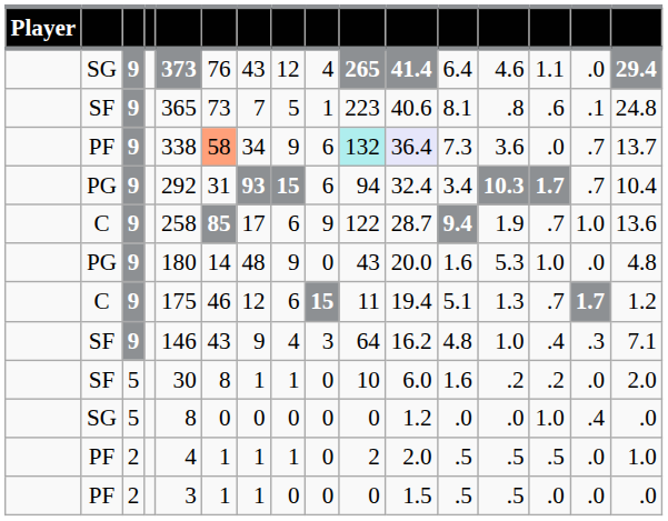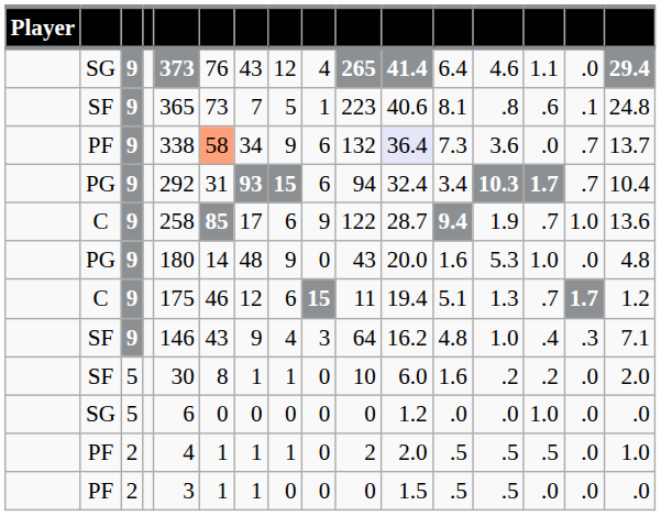 <table class="wikitable sortable" style="font-size: 95%; text-align:right;">
 <tr>
 <th style="background:#010101; color:#FFFFFF; border-top:#8D9093 3px solid; border-bottom:#8D9093 3px solid;">Player</th>
 <th style="background:#010101; color:#FFFFFF; border-top:#8D9093 3px solid; border-bottom:#8D9093 3px solid;"></th>
 <th style="background:#010101; color:#FFFFFF; border-top:#8D9093 3px solid; border-bottom:#8D9093 3px solid;"></th>
 <th style="background:#010101; color:#FFFFFF; border-top:#8D9093 3px solid; border-bottom:#8D9093 3px solid;"></th>
 <th style="background:#010101; color:#FFFFFF; border-top:#8D9093 3px solid; border-bottom:#8D9093 3px solid;"></th>
 <th style="background:#010101; color:#FFFFFF; border-top:#8D9093 3px solid; border-bottom:#8D9093 3px solid;"></th>
 <th style="background:#010101; color:#FFFFFF; border-top:#8D9093 3px solid; border-bottom:#8D9093 3px solid;"></th>
 <th style="background:#010101; color:#FFFFFF; border-top:#8D9093 3px solid; border-bottom:#8D9093 3px solid;"></th>
 <th style="background:#010101; color:#FFFFFF; border-top:#8D9093 3px solid; border-bottom:#8D9093 3px solid;"></th>
 <th style="background:#010101; color:#FFFFFF; border-top:#8D9093 3px solid; border-bottom:#8D9093 3px solid;"></th>
 <th style="background:#010101; color:#FFFFFF; border-top:#8D9093 3px solid; border-bottom:#8D9093 3px solid;"></th>
 <th style="background:#010101; color:#FFFFFF; border-top:#8D9093 3px solid; border-bottom:#8D9093 3px solid;"></th>
 <th style="background:#010101; color:#FFFFFF; border-top:#8D9093 3px solid; border-bottom:#8D9093 3px solid;"></th>
 <th style="background:#010101; color:#FFFFFF; border-top:#8D9093 3px solid; border-bottom:#8D9093 3px solid;"></th>
 <th style="background:#010101; color:#FFFFFF; border-top:#8D9093 3px solid; border-bottom:#8D9093 3px solid;"></th>
 <th style="background:#010101; color:#FFFFFF; border-top:#8D9093 3px solid; border-bottom:#8D9093 3px solid;"></th>
 </tr>
 <tr>
 <td style="text-align:left;"></td>
 <td style="text-align:center;">SG</td>
 <td style="background:#8D9093; color:#FFFFFF;"><strong>9</strong></td>
 <td></td>
 <td style="background:#8D9093; color:#FFFFFF;"><strong>373</strong></td>
 <td>76</td>
 <td>43</td>
 <td>12</td>
 <td>4</td>
 <td style="background:#8D9093; color:#FFFFFF;"><strong>265</strong></td>
 <td style="background:#8D9093; color:#FFFFFF;"><strong>41.4</strong></td>
 <td>6.4</td>
 <td>4.6</td>
 <td>1.1</td>
 <td>.0</td>
 <td style="background:#8D9093; color:#FFFFFF;"><strong>29.4</strong></td>
 </tr>
 <tr>
 <td style="text-align:left;"></td>
 <td style="text-align:center;">SF</td>
 <td style="background:#8D9093; color:#FFFFFF;"><strong>9</strong></td>
 <td></td>
 <td>365</td>
 <td>73</td>
 <td>7</td>
 <td>5</td>
 <td>1</td>
 <td>223</td>
 <td>40.6</td>
 <td>8.1</td>
 <td>.8</td>
 <td>.6</td>
 <td>.1</td>
 <td>24.8</td>
 </tr>
 <tr>
 <td style="text-align:left;"></td>
 <td style="text-align:center;">PF</td>
 <td style="background:#8D9093; color:#FFFFFF;"><strong>9</strong></td>
 <td></td>
 <td>338</td>
 <td style="background: lightsalmon;">58</td>
 <td>34</td>
 <td>9</td>
 <td>6</td>
-<td style="background: paleturquoise;">132</td>
+<td>132</td>
 <td style="background: lavender;">36.4</td>
 <td>7.3</td>
 <td>3.6</td>
 <td>.0</td>
 <td>.7</td>
 <td>13.7</td>
 </tr>
 <tr>
 <td style="text-align:left;"></td>
 <td style="text-align:center;">PG</td>
 <td style="background:#8D9093; color:#FFFFFF;"><strong>9</strong></td>
 <td></td>
 <td>292</td>
 <td>31</td>
 <td style="background:#8D9093; color:#FFFFFF;"><strong>93</strong></td>
 <td style="background:#8D9093; color:#FFFFFF;"><strong>15</strong></td>
 <td>6</td>
 <td>94</td>
 <td>32.4</td>
 <td>3.4</td>
 <td style="background:#8D9093; color:#FFFFFF;"><strong>10.3</strong></td>
 <td style="background:#8D9093; color:#FFFFFF;"><strong>1.7</strong></td>
 <td>.7</td>
 <td>10.4</td>
 </tr>
 <tr>
 <td style="text-align:left;"></td>
 <td style="text-align:center;">C</td>
 <td style="background:#8D9093; color:#FFFFFF;"><strong>9</strong></td>
 <td></td>
 <td>258</td>
 <td style="background:#8D9093; color:#FFFFFF;"><strong>85</strong></td>
 <td>17</td>
 <td>6</td>
 <td>9</td>
 <td>122</td>
 <td>28.7</td>
 <td style="background:#8D9093; color:#FFFFFF;"><strong>9.4</strong></td>
 <td>1.9</td>
 <td>.7</td>
 <td>1.0</td>
 <td>13.6</td>
 </tr>
 <tr>
 <td style="text-align:left;"></td>
 <td style="text-align:center;">PG</td>
 <td style="background:#8D9093; color:#FFFFFF;"><strong>9</strong></td>
 <td></td>
 <td>180</td>
 <td>14</td>
 <td>48</td>
 <td>9</td>
 <td>0</td>
 <td>43</td>
 <td>20.0</td>
 <td>1.6</td>
 <td>5.3</td>
 <td>1.0</td>
 <td>.0</td>
 <td>4.8</td>
 </tr>
 <tr>
 <td style="text-align:left;"></td>
 <td style="text-align:center;">C</td>
 <td style="background:#8D9093; color:#FFFFFF;"><strong>9</strong></td>
 <td></td>
 <td>175</td>
 <td>46</td>
 <td>12</td>
 <td>6</td>
 <td style="background:#8D9093; color:#FFFFFF;"><strong>15</strong></td>
 <td>11</td>
 <td>19.4</td>
 <td>5.1</td>
 <td>1.3</td>
 <td>.7</td>
 <td style="background:#8D9093; color:#FFFFFF;"><strong>1.7</strong></td>
 <td>1.2</td>
 </tr>
 <tr>
 <td style="text-align:left;"></td>
 <td style="text-align:center;">SF</td>
 <td style="background:#8D9093; color:#FFFFFF;"><strong>9</strong></td>
 <td></td>
 <td>146</td>
 <td>43</td>
 <td>9</td>
 <td>4</td>
 <td>3</td>
 <td>64</td>
 <td>16.2</td>
 <td>4.8</td>
 <td>1.0</td>
 <td>.4</td>
 <td>.3</td>
 <td>7.1</td>
 </tr>
 <tr>
 <td style="text-align:left;"></td>
 <td style="text-align:center;">SF</td>
 <td>5</td>
 <td></td>
 <td>30</td>
 <td>8</td>
 <td>1</td>
 <td>1</td>
 <td>0</td>
 <td>10</td>
 <td>6.0</td>
 <td>1.6</td>
 <td>.2</td>
 <td>.2</td>
 <td>.0</td>
 <td>2.0</td>
 </tr>
 <tr>
 <td style="text-align:left;"></td>
 <td style="text-align:center;">SG</td>
 <td>5</td>
 <td></td>
-<td>8</td>
+<td>6</td>
 <td>0</td>
 <td>0</td>
 <td>0</td>
 <td>0</td>
 <td>0</td>
 <td>1.2</td>
 <td>.0</td>
 <td>.0</td>
 <td>1.0</td>
-<td>.4</td>
+<td>.0</td>
 <td>.0</td>
 </tr>
 <tr>
 <td style="text-align:left;"></td>
 <td style="text-align:center;">PF</td>
 <td>2</td>
 <td></td>
 <td>4</td>
 <td>1</td>
 <td>1</td>
 <td>1</td>
 <td>0</td>
 <td>2</td>
 <td>2.0</td>
 <td>.5</td>
 <td>.5</td>
 <td>.5</td>
 <td>.0</td>
 <td>1.0</td>
 </tr>
 <tr>
 <td style="text-align:left;"></td>
 <td style="text-align:center;">PF</td>
 <td>2</td>
 <td></td>
 <td>3</td>
 <td>1</td>
 <td>1</td>
 <td>0</td>
 <td>0</td>
 <td>0</td>
 <td>1.5</td>
 <td>.5</td>
 <td>.5</td>
 <td>.0</td>
 <td>.0</td>
 <td>.0</td>
 </tr>
 </table>
